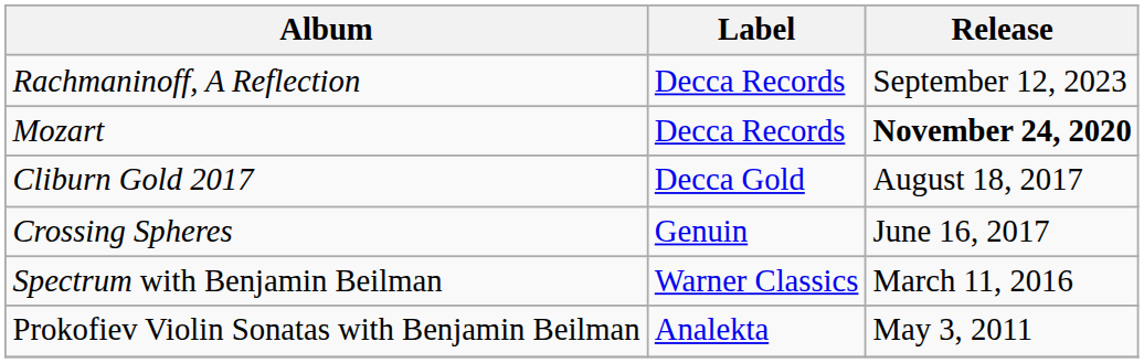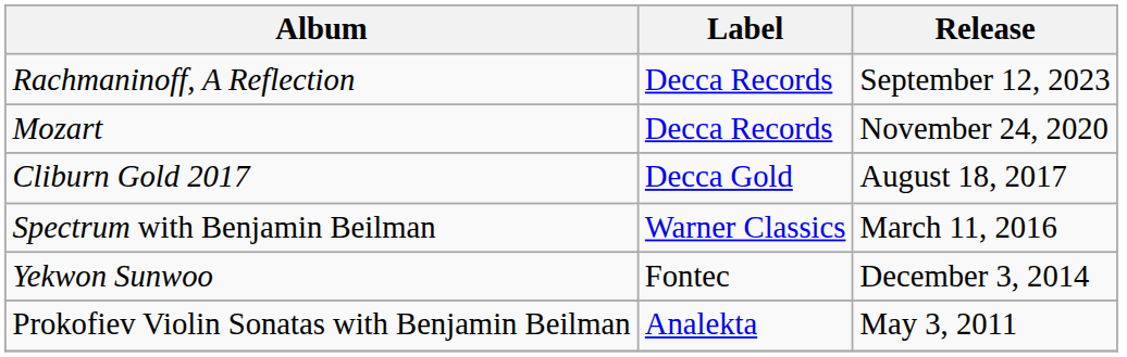 <table class="wikitable">
 <tr>
 <th>Album</th>
 <th>Label</th>
 <th>Release</th>
 </tr>
 <tr>
 <td><em>Rachmaninoff, A Reflection</em></td>
 <td><a href='#'>Decca Records</a></td>
 <td>September 12, 2023</td>
 </tr>
 <tr>
 <td><em>Mozart</em></td>
 <td><a href='#'>Decca Records</a></td>
-<td><strong>November 24, 2020</strong></td>
+<td>November 24, 2020</td>
 </tr>
 <tr>
 <td><em>Cliburn Gold 2017</em></td>
 <td><a href='#'>Decca Gold</a></td>
 <td>August 18, 2017</td>
 </tr>
 <tr>
-<td><em>Crossing Spheres</em></td>
-<td><a href='#'>Genuin</a></td>
-<td>June 16, 2017</td>
-</tr>
-<tr>
 <td><em>Spectrum</em> with Benjamin Beilman</td>
 <td><a href='#'>Warner Classics</a></td>
 <td>March 11, 2016</td>
+</tr>
+<tr>
+<td><em>Yekwon Sunwoo</em></td>
+<td>Fontec</td>
+<td>December 3, 2014</td>
 </tr>
 <tr>
 <td>Prokofiev Violin Sonatas with Benjamin Beilman</td>
 <td><a href='#'>Analekta</a></td>
 <td>May 3, 2011</td>
 </tr>
 <tr>
 </tr>
 </table>
